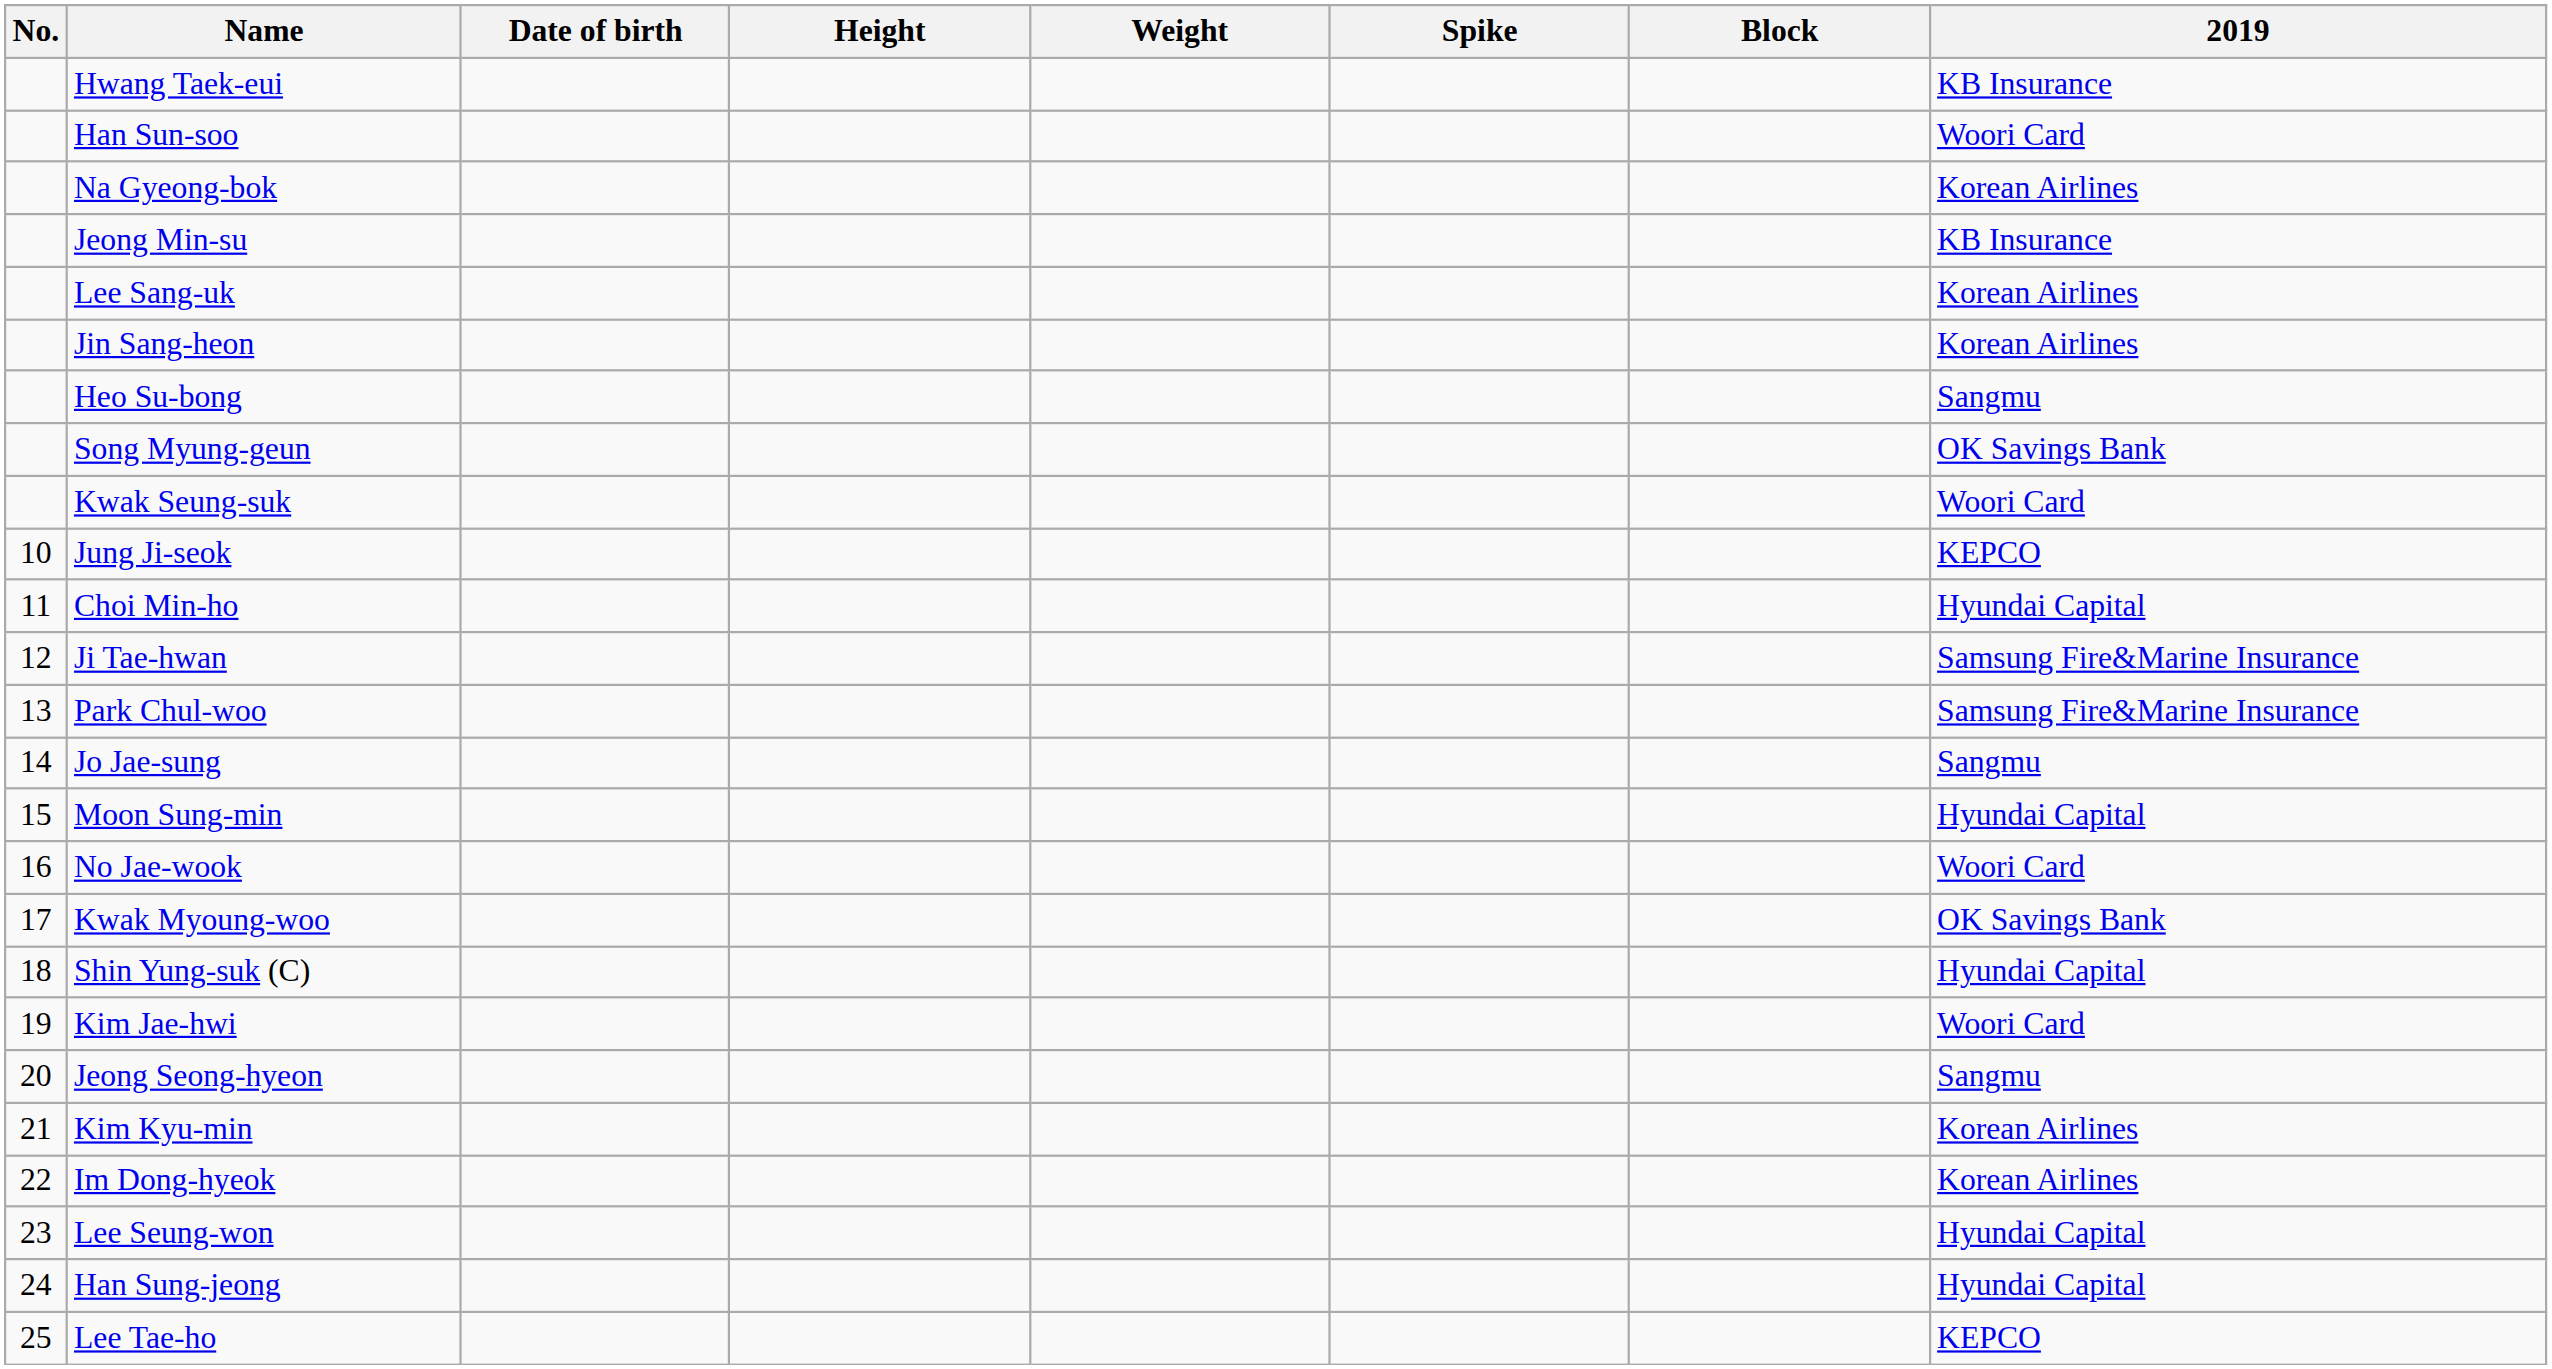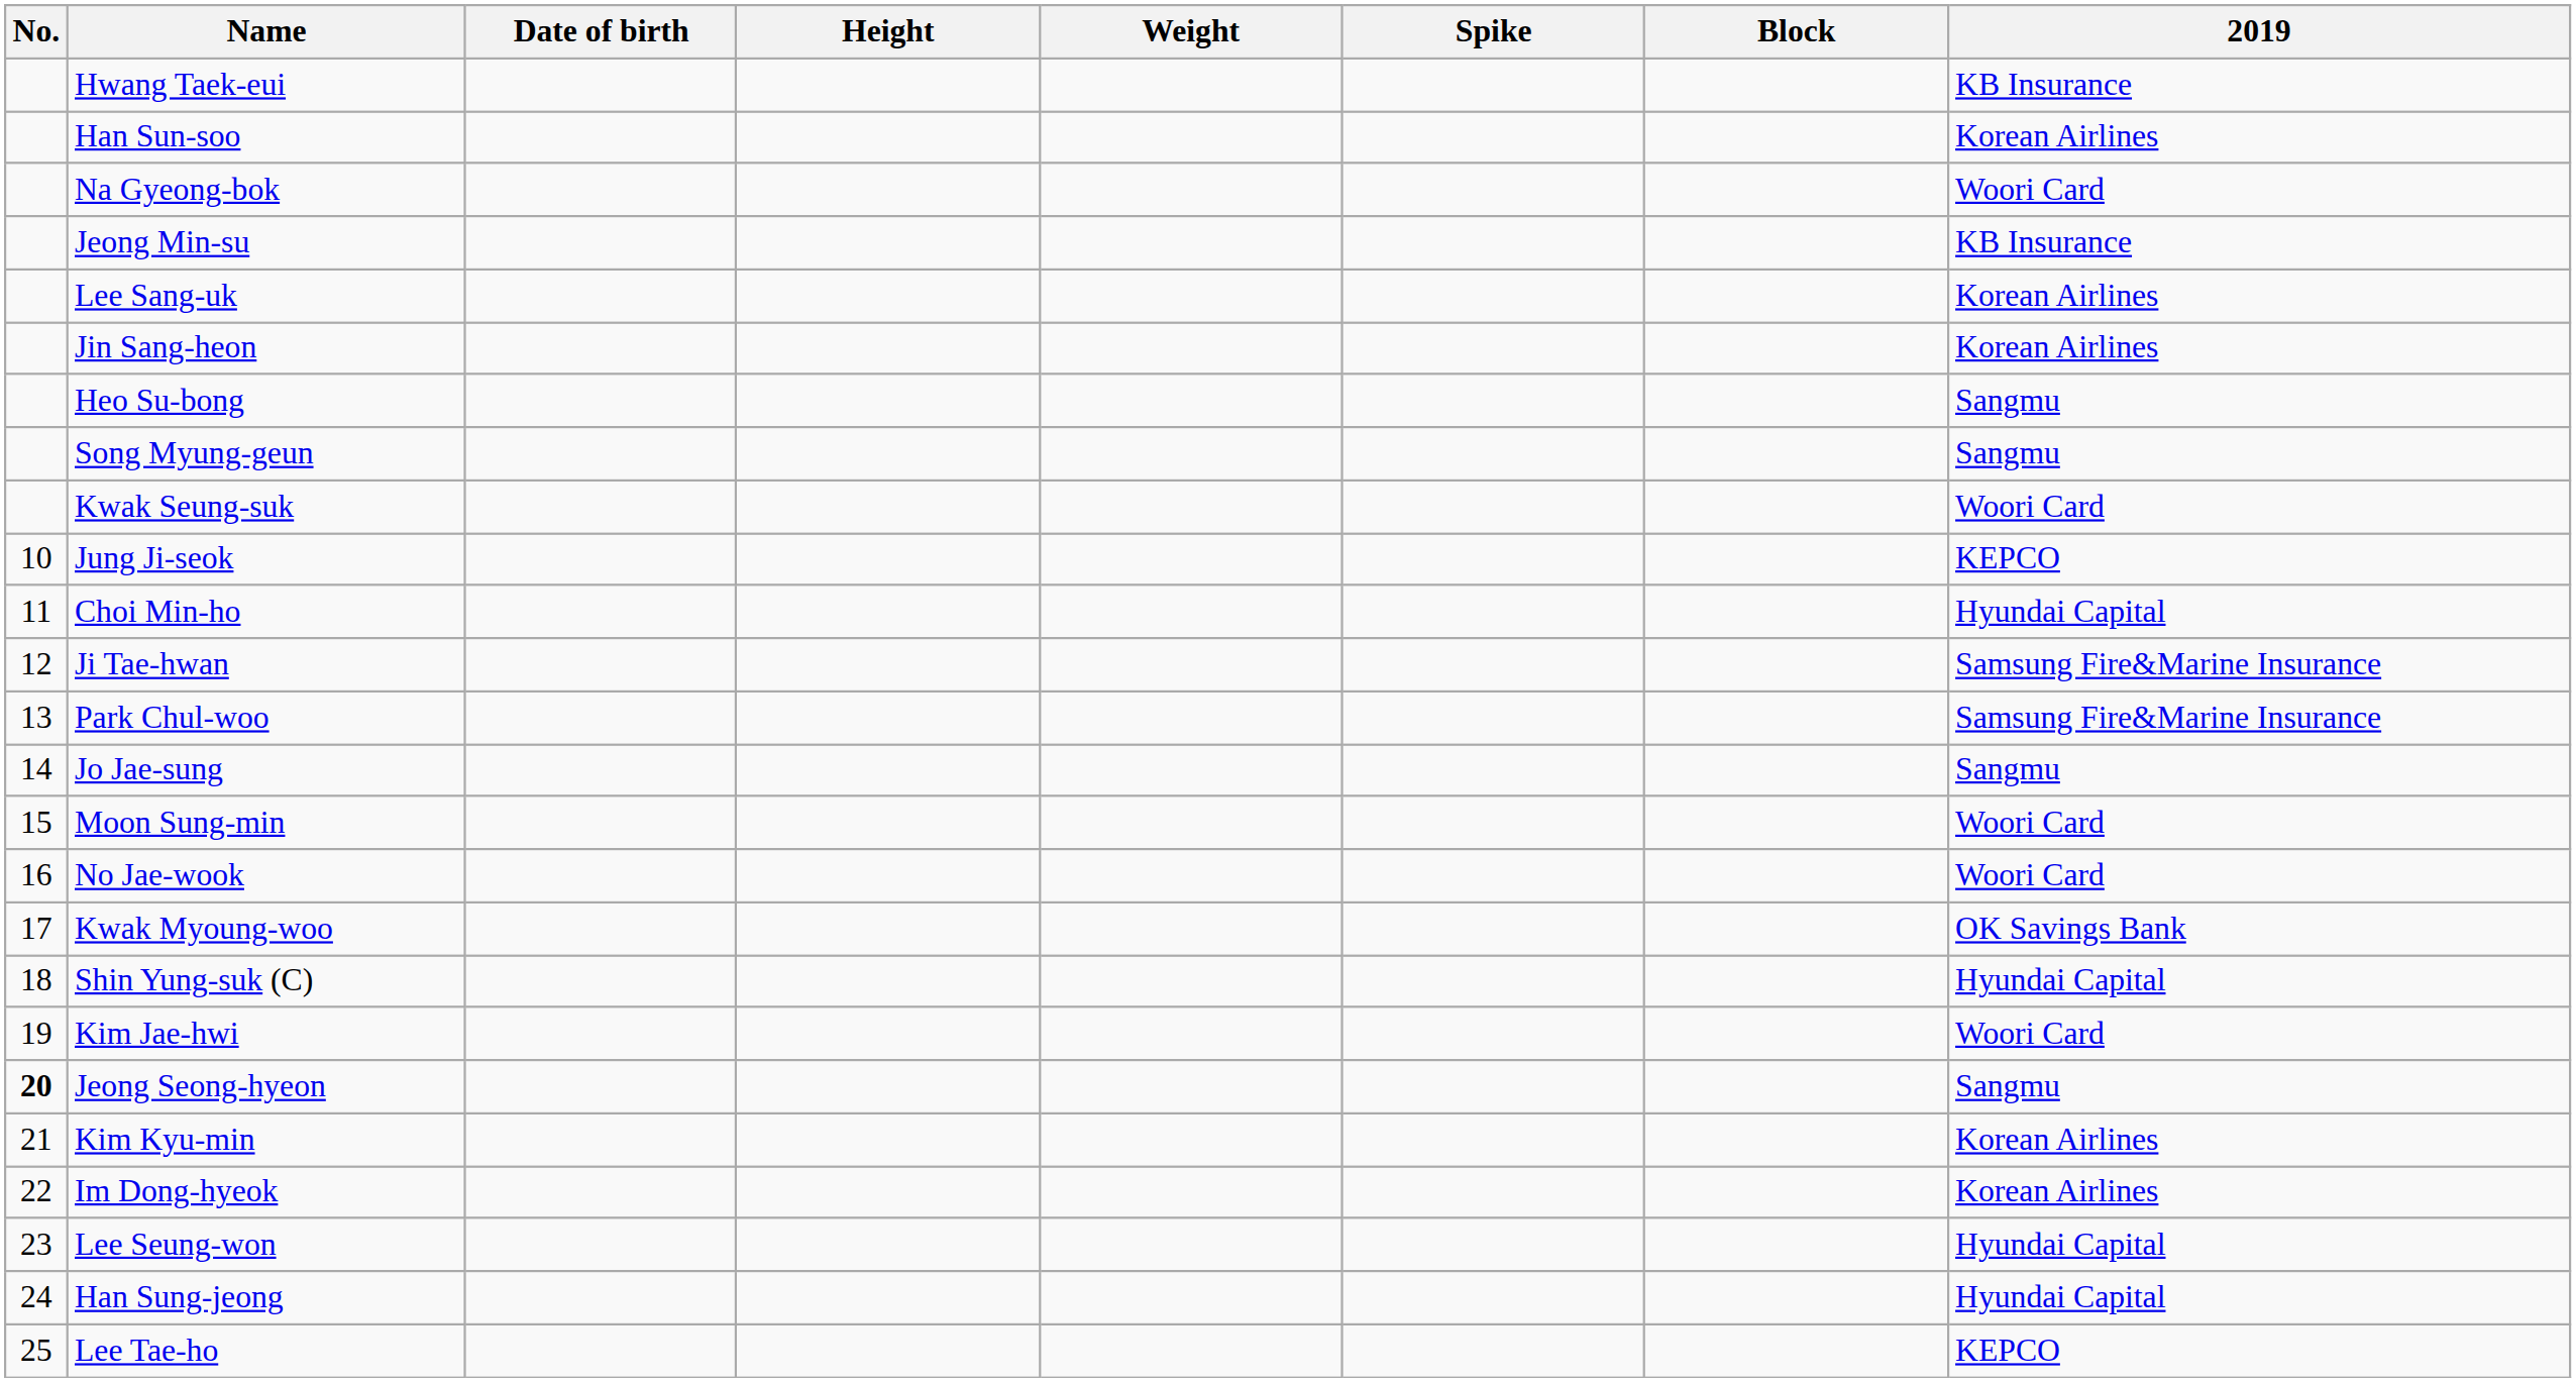 <table class="wikitable sortable" style="font-size:90%; text-align:center;">
 <tr>
 <th>No.</th>
 <th style="width:12em">Name</th>
 <th style="width:8em">Date of birth</th>
 <th style="width:9em">Height</th>
 <th style="width:9em">Weight</th>
 <th style="width:9em">Spike</th>
 <th style="width:9em">Block</th>
 <th style="width:19em">2019</th>
 </tr>
 <tr>
 <td></td>
 <td align=left><a href='#'>Hwang Taek-eui</a></td>
 <td align=right></td>
 <td></td>
 <td></td>
 <td></td>
 <td></td>
 <td align=left> <a href='#'>KB Insurance</a></td>
 </tr>
 <tr>
 <td></td>
 <td align=left><a href='#'>Han Sun-soo</a></td>
 <td align=right></td>
 <td></td>
 <td></td>
 <td></td>
 <td></td>
-<td align=left> <a href='#'>Woori Card</a></td>
+<td align=left> <a href='#'>Korean Airlines</a></td>
 </tr>
 <tr>
 <td></td>
 <td align=left><a href='#'>Na Gyeong-bok</a></td>
 <td align=right></td>
 <td></td>
 <td></td>
 <td></td>
 <td></td>
-<td align=left> <a href='#'>Korean Airlines</a></td>
+<td align=left> <a href='#'>Woori Card</a></td>
 </tr>
 <tr>
 <td></td>
 <td align=left><a href='#'>Jeong Min-su</a></td>
 <td align=right></td>
 <td></td>
 <td></td>
 <td></td>
 <td></td>
 <td align=left> <a href='#'>KB Insurance</a></td>
 </tr>
 <tr>
 <td></td>
 <td align=left><a href='#'>Lee Sang-uk</a></td>
 <td align=right></td>
 <td></td>
 <td></td>
 <td></td>
 <td></td>
 <td align=left> <a href='#'>Korean Airlines</a></td>
 </tr>
 <tr>
 <td></td>
 <td align=left><a href='#'>Jin Sang-heon</a></td>
 <td align=right></td>
 <td></td>
 <td></td>
 <td></td>
 <td></td>
 <td align=left> <a href='#'>Korean Airlines</a></td>
 </tr>
 <tr>
 <td></td>
 <td align=left><a href='#'>Heo Su-bong</a></td>
 <td align=right></td>
 <td></td>
 <td></td>
 <td></td>
 <td></td>
 <td align=left> <a href='#'>Sangmu</a></td>
 </tr>
 <tr>
 <td></td>
 <td align=left><a href='#'>Song Myung-geun</a></td>
 <td align=right></td>
 <td></td>
 <td></td>
 <td></td>
 <td></td>
-<td align=left> <a href='#'>OK Savings Bank</a></td>
+<td align=left> <a href='#'>Sangmu</a></td>
 </tr>
 <tr>
 <td></td>
 <td align=left><a href='#'>Kwak Seung-suk</a></td>
 <td align=right></td>
 <td></td>
 <td></td>
 <td></td>
 <td></td>
 <td align=left> <a href='#'>Woori Card</a></td>
 </tr>
 <tr>
 <td>10</td>
 <td align=left><a href='#'>Jung Ji-seok</a></td>
 <td align=right></td>
 <td></td>
 <td></td>
 <td></td>
 <td></td>
 <td align=left> <a href='#'>KEPCO</a></td>
 </tr>
 <tr>
 <td>11</td>
 <td align=left><a href='#'>Choi Min-ho</a></td>
 <td align=right></td>
 <td></td>
 <td></td>
 <td></td>
 <td></td>
 <td align=left> <a href='#'>Hyundai Capital</a></td>
 </tr>
 <tr>
 <td>12</td>
 <td align=left><a href='#'>Ji Tae-hwan</a></td>
 <td align=right></td>
 <td></td>
 <td></td>
 <td></td>
 <td></td>
 <td align=left> <a href='#'>Samsung Fire&Marine Insurance</a></td>
 </tr>
 <tr>
 <td>13</td>
 <td align=left><a href='#'>Park Chul-woo</a></td>
 <td align=right></td>
 <td></td>
 <td></td>
 <td></td>
 <td></td>
 <td align=left> <a href='#'>Samsung Fire&Marine Insurance</a></td>
 </tr>
 <tr>
 <td>14</td>
 <td align=left><a href='#'>Jo Jae-sung</a></td>
 <td align=right></td>
 <td></td>
 <td></td>
 <td></td>
 <td></td>
 <td align=left> <a href='#'>Sangmu</a></td>
 </tr>
 <tr>
 <td>15</td>
 <td align=left><a href='#'>Moon Sung-min</a></td>
 <td align=right></td>
 <td></td>
 <td></td>
 <td></td>
 <td></td>
-<td align=left> <a href='#'>Hyundai Capital</a></td>
+<td align=left> <a href='#'>Woori Card</a></td>
 </tr>
 <tr>
 <td>16</td>
 <td align=left><a href='#'>No Jae-wook</a></td>
 <td align=right></td>
 <td></td>
 <td></td>
 <td></td>
 <td></td>
 <td align=left> <a href='#'>Woori Card</a></td>
 </tr>
 <tr>
 <td>17</td>
 <td align=left><a href='#'>Kwak Myoung-woo</a></td>
 <td align=right></td>
 <td></td>
 <td></td>
 <td></td>
 <td></td>
 <td align=left> <a href='#'>OK Savings Bank</a></td>
 </tr>
 <tr>
 <td>18</td>
 <td align=left><a href='#'>Shin Yung-suk</a> (C)</td>
 <td align="right"></td>
 <td></td>
 <td></td>
 <td></td>
 <td></td>
 <td align=left> <a href='#'>Hyundai Capital</a></td>
 </tr>
 <tr>
 <td>19</td>
 <td align=left><a href='#'>Kim Jae-hwi</a></td>
 <td align=right></td>
 <td></td>
 <td></td>
 <td></td>
 <td></td>
 <td align=left> <a href='#'>Woori Card</a></td>
 </tr>
 <tr>
-<td>20</td>
+<td><strong>20</strong></td>
 <td align=left><a href='#'>Jeong Seong-hyeon</a></td>
 <td align=right></td>
 <td></td>
 <td></td>
 <td></td>
 <td></td>
 <td align=left> <a href='#'>Sangmu</a></td>
 </tr>
 <tr>
 <td>21</td>
 <td align=left><a href='#'>Kim Kyu-min</a></td>
 <td align=right></td>
 <td></td>
 <td></td>
 <td></td>
 <td></td>
 <td align=left> <a href='#'>Korean Airlines</a></td>
 </tr>
 <tr>
 <td>22</td>
 <td align=left><a href='#'>Im Dong-hyeok</a></td>
 <td align=right></td>
 <td></td>
 <td></td>
 <td></td>
 <td></td>
 <td align=left> <a href='#'>Korean Airlines</a></td>
 </tr>
 <tr>
 <td>23</td>
 <td align=left><a href='#'>Lee Seung-won</a></td>
 <td align=right></td>
 <td></td>
 <td></td>
 <td></td>
 <td></td>
 <td align=left> <a href='#'>Hyundai Capital</a></td>
 </tr>
 <tr>
 <td>24</td>
 <td align=left><a href='#'>Han Sung-jeong</a></td>
 <td align=right></td>
 <td></td>
 <td></td>
 <td></td>
 <td></td>
 <td align=left> <a href='#'>Hyundai Capital</a></td>
 </tr>
 <tr>
 <td>25</td>
 <td align=left><a href='#'>Lee Tae-ho</a></td>
 <td align=right></td>
 <td></td>
 <td></td>
 <td></td>
 <td></td>
 <td align=left> <a href='#'>KEPCO</a></td>
 </tr>
 </table>
